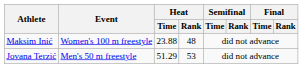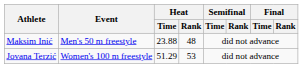 <table class=wikitable style="font-size:90%">
 <tr>
 <th rowspan="2">Athlete</th>
 <th rowspan="2">Event</th>
 <th colspan="2">Heat</th>
 <th colspan="2">Semifinal</th>
 <th colspan="2">Final</th>
 </tr>
 <tr style="font-size:95%">
 <th>Time</th>
 <th>Rank</th>
 <th>Time</th>
 <th>Rank</th>
 <th>Time</th>
 <th>Rank</th>
 </tr>
 <tr align=center>
 <td align=left><a href='#'>Maksim Inić</a></td>
-<td align=left><a href='#'>Women's 100 m freestyle</a></td>
+<td align=left><a href='#'>Men's 50 m freestyle</a></td>
 <td>23.88</td>
 <td>48</td>
 <td colspan=4>did not advance</td>
 </tr>
 <tr align=center>
 <td align=left><a href='#'>Jovana Terzić</a></td>
-<td align=left><a href='#'>Men's 50 m freestyle</a></td>
+<td align=left><a href='#'>Women's 100 m freestyle</a></td>
 <td>51.29</td>
 <td>53</td>
 <td colspan=4>did not advance</td>
 </tr>
 </table>
